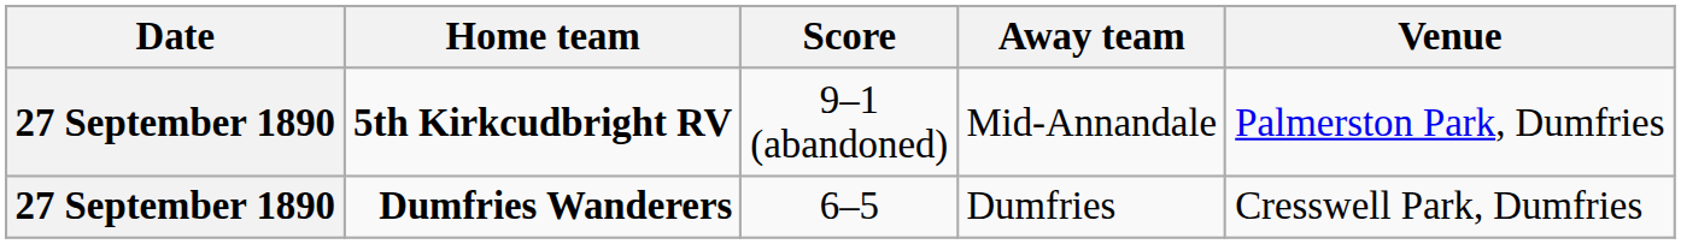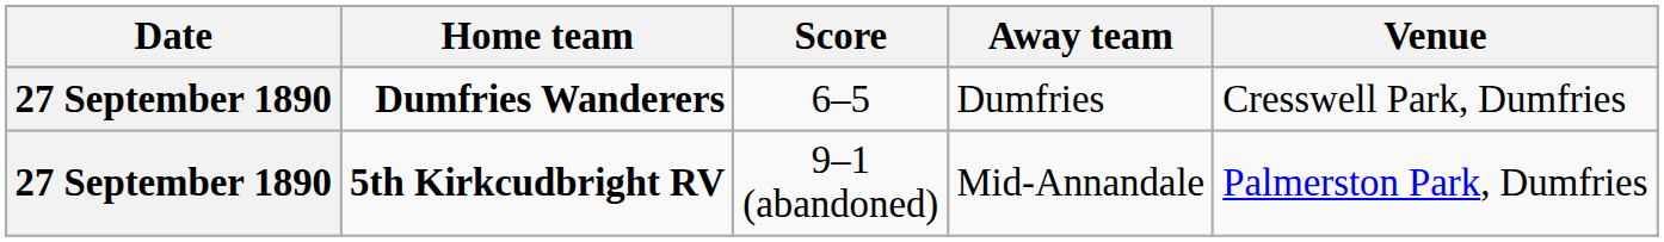 <table class="wikitable football-result-list" style="max-width: 80em; text-align: center">
 <tr>
 <th scope="col">Date</th>
 <th scope="col">Home team</th>
 <th scope="col">Score</th>
 <th scope="col">Away team</th>
 <th scope="col">Venue</th>
 </tr>
 <tr>
 <th scope="row">27 September 1890</th>
+<td align=right><strong>Dumfries Wanderers</strong></td>
+<td>6–5</td>
+<td align=left>Dumfries</td>
+<td align=left>Cresswell Park, Dumfries</td>
+</tr>
+<tr>
+<th scope="row">27 September 1890</th>
 <td align=right><strong>5th Kirkcudbright RV</strong></td>
 <td>9–1<br>(abandoned)</td>
 <td align=left>Mid-Annandale</td>
 <td align=left><a href='#'>Palmerston Park</a>, Dumfries</td>
 </tr>
-<tr>
-<th scope="row">27 September 1890</th>
-<td align=right><strong>Dumfries Wanderers</strong></td>
-<td>6–5</td>
-<td align=left>Dumfries</td>
-<td align=left>Cresswell Park, Dumfries</td>
-</tr>
 </table>
